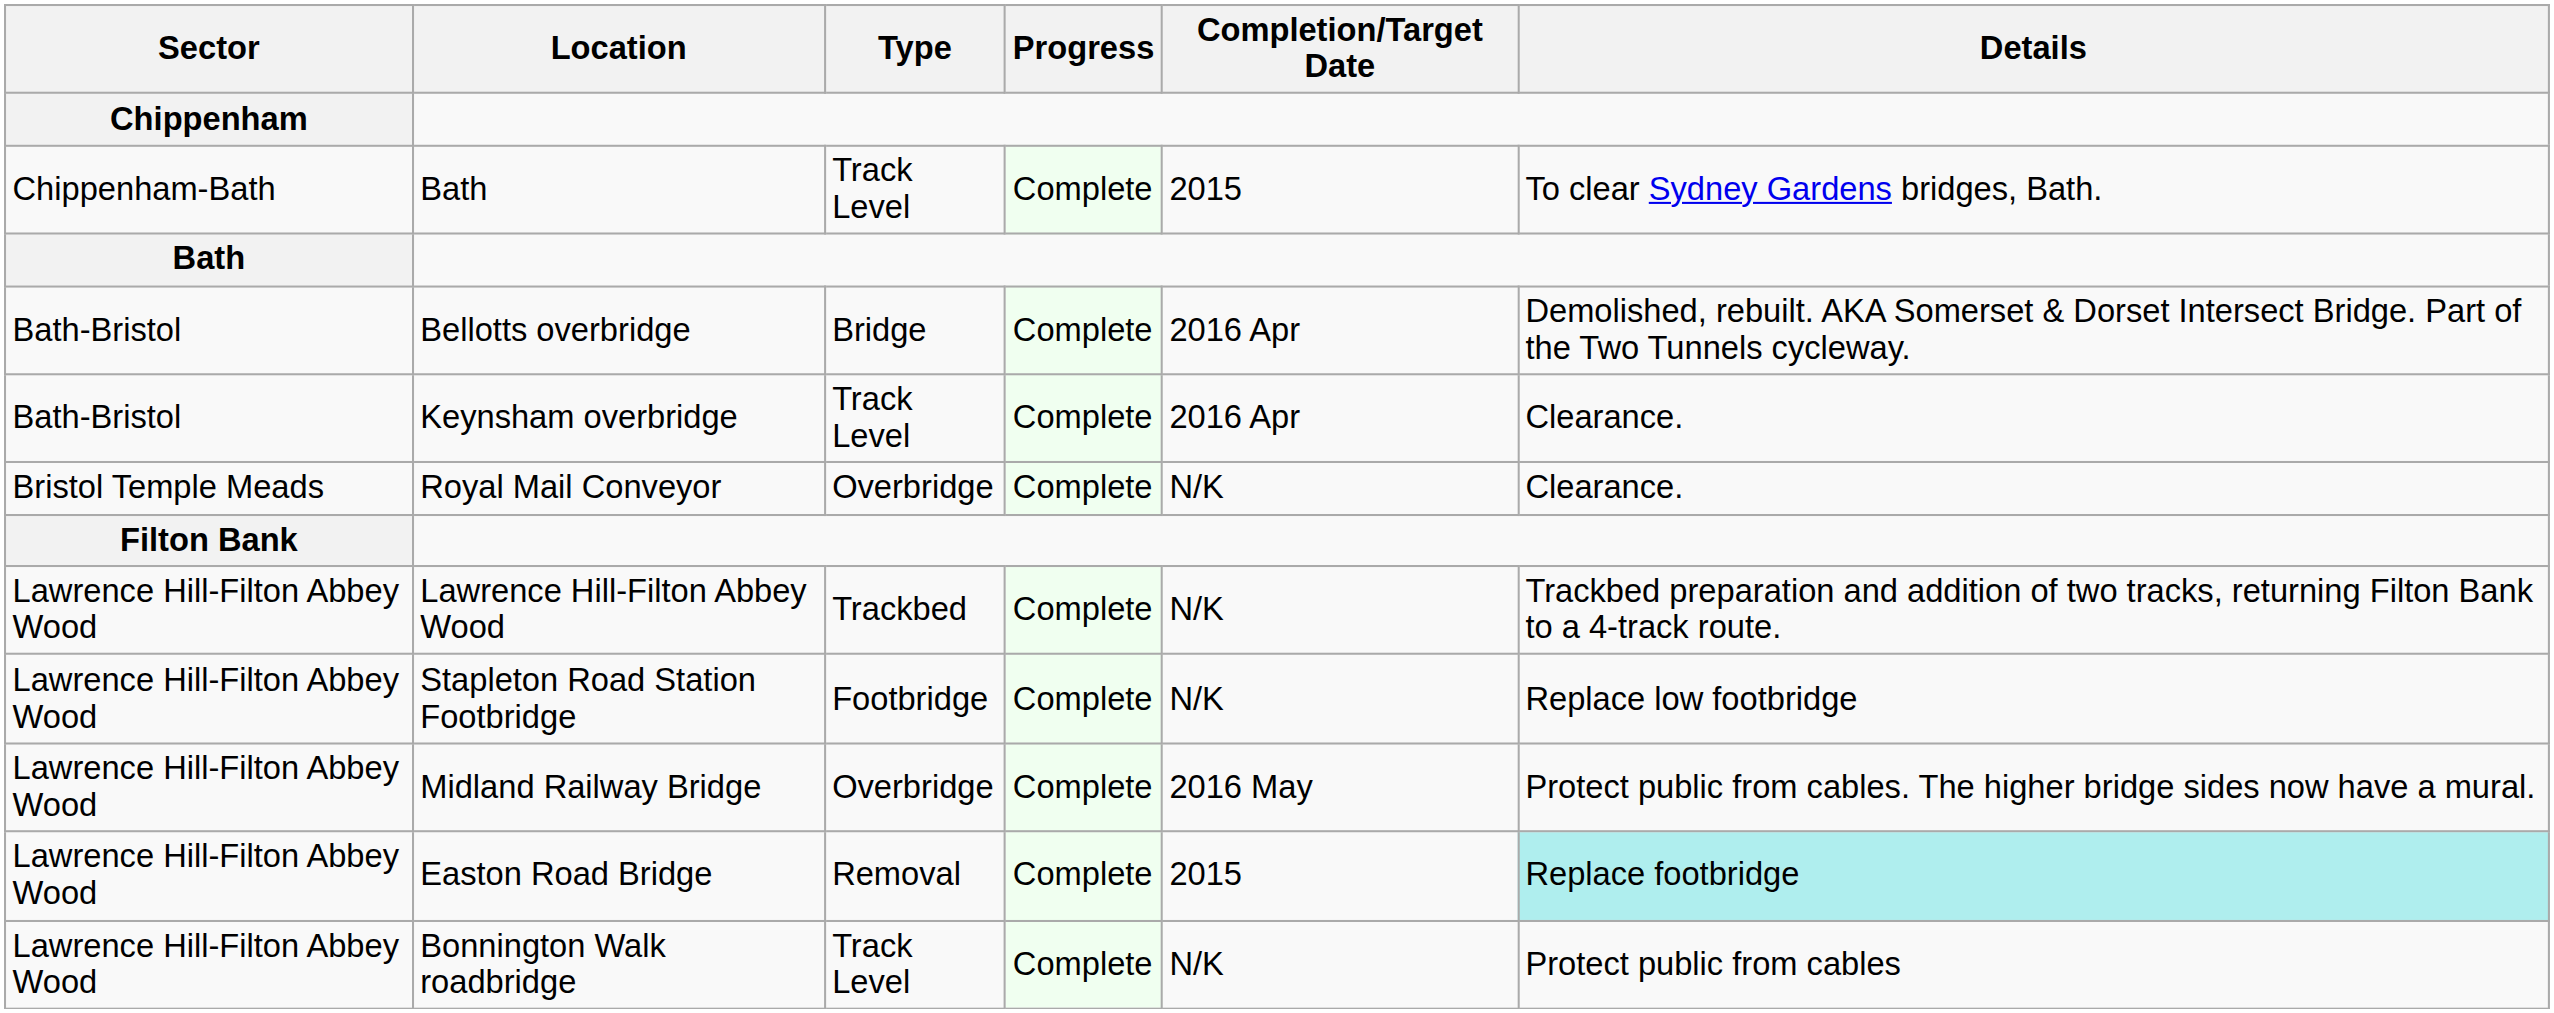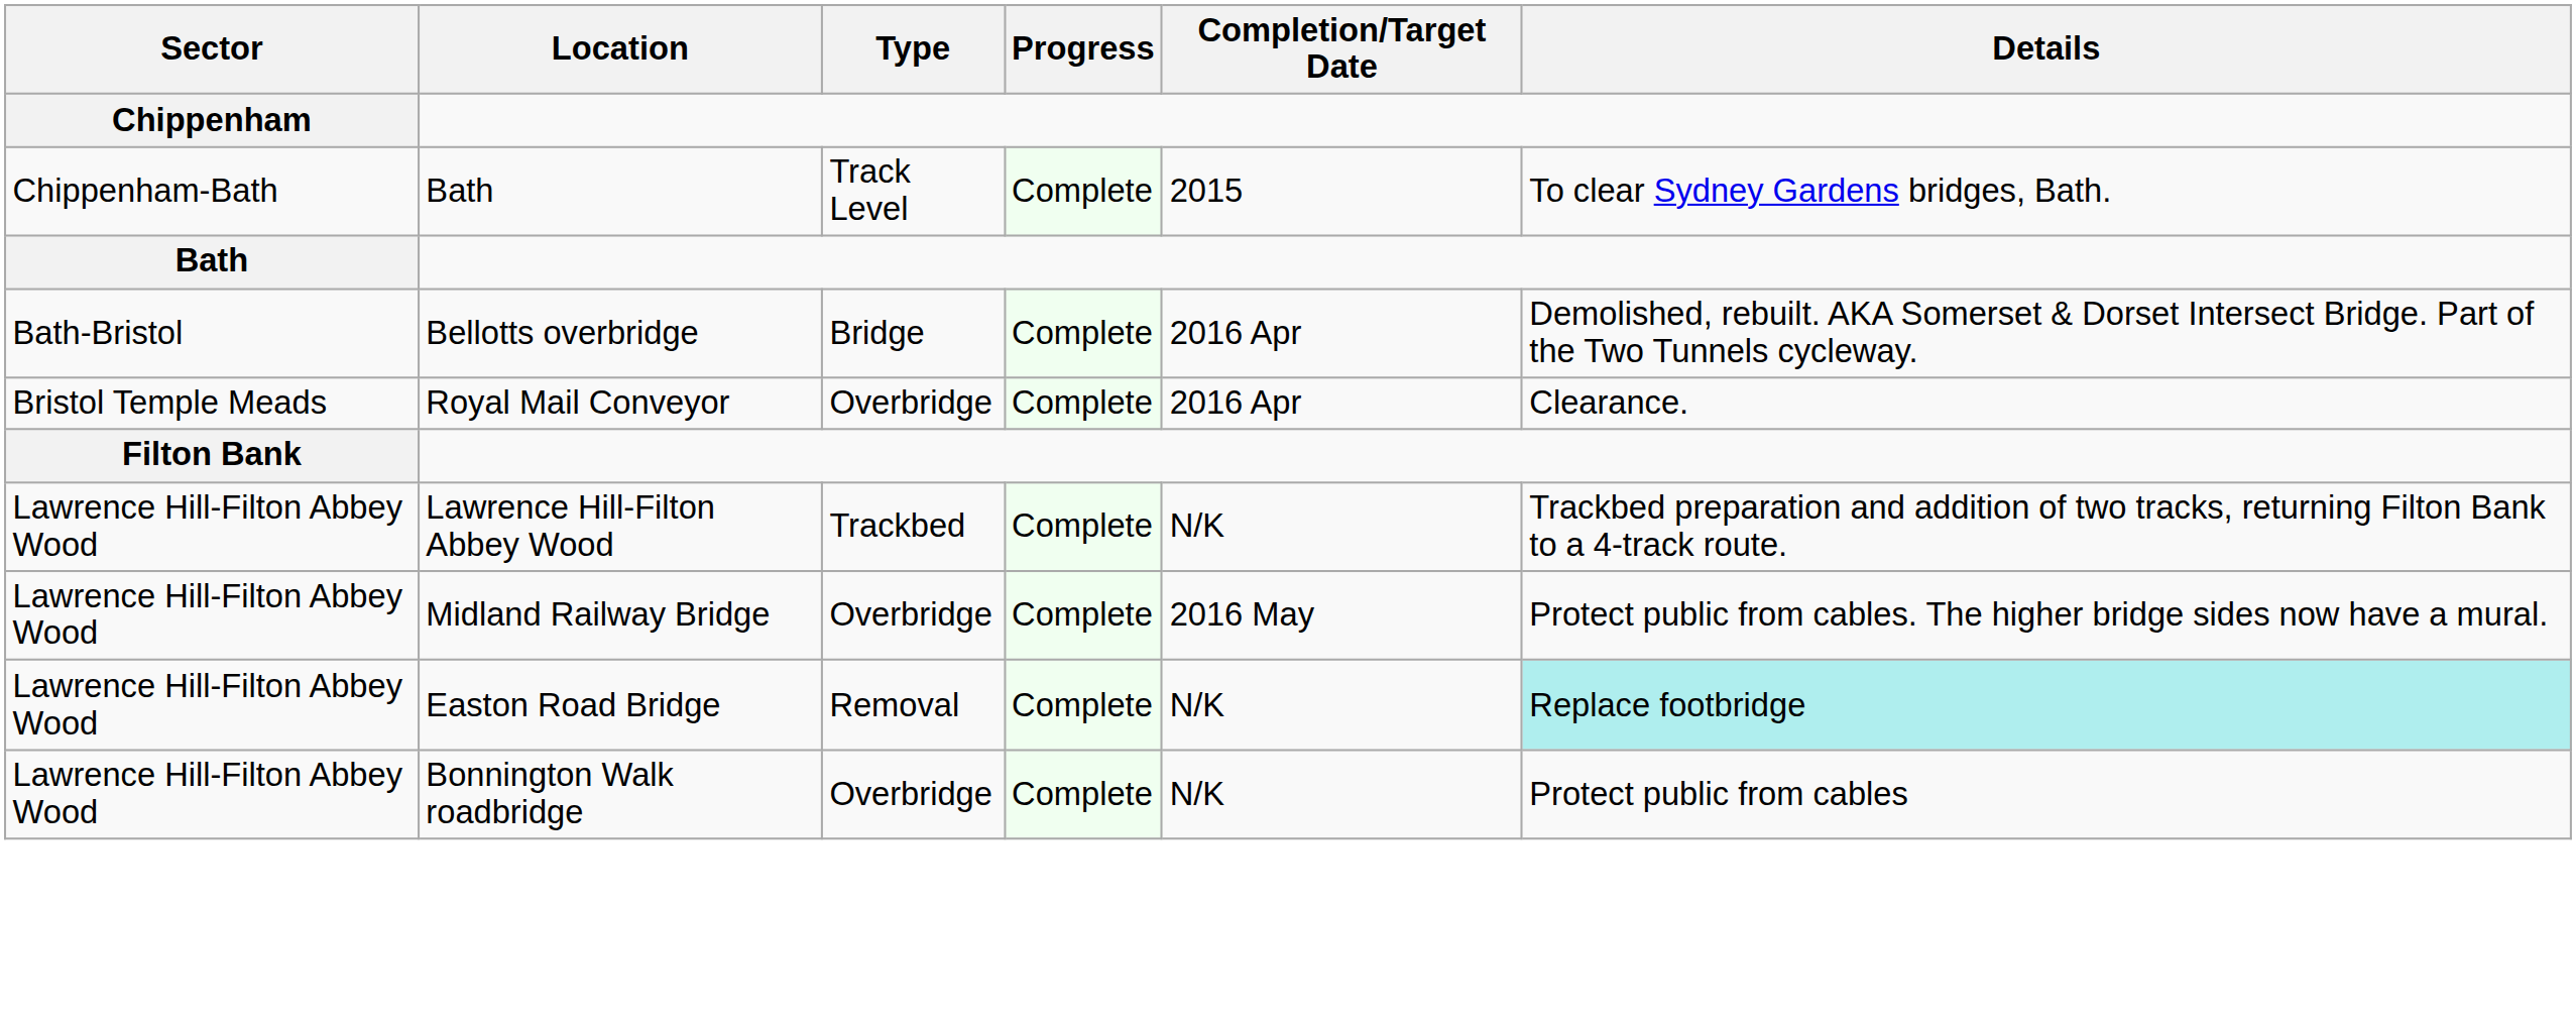 <table class="wikitable">
 <tr>
 <th>Sector</th>
 <th>Location</th>
 <th>Type</th>
 <th>Progress</th>
 <th>Completion/Target Date</th>
 <th>Details</th>
 </tr>
 <tr>
 <th>Chippenham</th>
 </tr>
 <tr>
 <td>Chippenham-Bath</td>
 <td>Bath</td>
 <td>Track Level</td>
 <td style="background:Honeydew;">Complete</td>
 <td>2015</td>
 <td>To clear <a href='#'>Sydney Gardens</a> bridges, Bath.</td>
 </tr>
 <tr>
 <th>Bath</th>
 </tr>
 <tr>
 <td>Bath-Bristol</td>
 <td>Bellotts overbridge</td>
 <td>Bridge</td>
 <td style="background:Honeydew;">Complete</td>
 <td>2016 Apr</td>
 <td>Demolished, rebuilt. AKA Somerset & Dorset Intersect Bridge. Part of the Two Tunnels cycleway.</td>
 </tr>
 <tr>
-<td>Bath-Bristol</td>
-<td>Keynsham overbridge</td>
-<td>Track Level</td>
-<td style="background:Honeydew;">Complete</td>
-<td>2016 Apr</td>
-<td>Clearance.</td>
-</tr>
-<tr>
 <td>Bristol Temple Meads</td>
 <td>Royal Mail Conveyor</td>
 <td>Overbridge</td>
 <td style="background:Honeydew;">Complete</td>
-<td>N/K</td>
+<td>2016 Apr</td>
 <td>Clearance.</td>
 </tr>
 <tr>
 <th>Filton Bank</th>
 </tr>
 <tr>
 <td>Lawrence Hill-Filton Abbey Wood</td>
 <td>Lawrence Hill-Filton Abbey Wood</td>
 <td>Trackbed</td>
 <td style="background:Honeydew;">Complete</td>
 <td>N/K</td>
 <td>Trackbed preparation and addition of two tracks, returning Filton Bank to a 4-track route.</td>
 </tr>
 <tr>
 <td>Lawrence Hill-Filton Abbey Wood</td>
-<td>Stapleton Road Station Footbridge</td>
-<td>Footbridge</td>
-<td style="background:Honeydew;">Complete</td>
-<td>N/K</td>
-<td>Replace low footbridge</td>
-</tr>
-<tr>
-<td>Lawrence Hill-Filton Abbey Wood</td>
 <td>Midland Railway Bridge</td>
 <td>Overbridge</td>
 <td style="background:Honeydew;">Complete</td>
 <td>2016 May</td>
 <td>Protect public from cables. The higher bridge sides now have a mural.</td>
 </tr>
 <tr>
 <td>Lawrence Hill-Filton Abbey Wood</td>
 <td>Easton Road Bridge</td>
 <td>Removal</td>
 <td style="background:Honeydew;">Complete</td>
-<td>2015</td>
+<td>N/K</td>
 <td style="background: paleturquoise;">Replace footbridge</td>
 </tr>
 <tr>
 <td>Lawrence Hill-Filton Abbey Wood</td>
 <td>Bonnington Walk roadbridge</td>
-<td>Track Level</td>
+<td>Overbridge</td>
 <td style="background:Honeydew;">Complete</td>
 <td>N/K</td>
 <td>Protect public from cables</td>
 </tr>
 </table>
